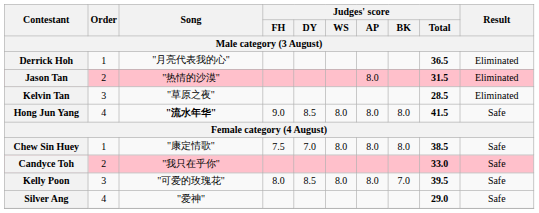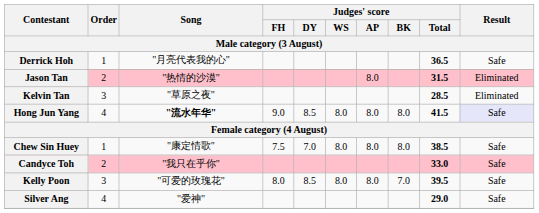 <table class="wikitable plainrowheaders" style="text-align:center;">
 <tr>
 <th rowspan=2 scope="col" style="width:8em;">Contestant</th>
 <th rowspan=2 scope="col">Order</th>
 <th rowspan=2 scope="col" style="width:14em;">Song</th>
 <th colspan=6 scope="col">Judges' score</th>
 <th rowspan=2 scope="col" style="width:7em;">Result</th>
 </tr>
 <tr>
 <th style="width:2.7em;">FH</th>
 <th style="width:2.7em;">DY</th>
 <th style="width:2.7em;">WS</th>
 <th style="width:2.7em;">AP</th>
 <th style="width:2.7em;">BK</th>
 <th style="width:3.6em;">Total</th>
 </tr>
 <tr>
 <th colspan=10>Male category (3 August)</th>
 </tr>
 <tr>
 <th scope="row">Derrick Hoh</th>
 <td>1</td>
 <td>"月亮代表我的心"</td>
 <td></td>
 <td></td>
 <td></td>
 <td></td>
 <td></td>
 <td><strong>36.5</strong></td>
-<td>Eliminated</td>
+<td>Safe</td>
 </tr>
 <tr style="background:pink;">
 <th scope="row">Jason Tan</th>
 <td>2</td>
 <td>"热情的沙漠"</td>
 <td></td>
 <td></td>
 <td></td>
 <td>8.0</td>
 <td></td>
 <td><strong>31.5</strong></td>
 <td>Eliminated</td>
 </tr>
 <tr>
 <th scope="row">Kelvin Tan</th>
 <td>3</td>
 <td>"草原之夜"</td>
 <td></td>
 <td></td>
 <td></td>
 <td></td>
 <td></td>
 <td><strong>28.5</strong></td>
 <td>Eliminated</td>
 </tr>
 <tr>
 <th scope="row">Hong Jun Yang</th>
 <td>4</td>
 <td><strong>"流水年华"</strong></td>
 <td>9.0</td>
 <td>8.5</td>
 <td>8.0</td>
 <td>8.0</td>
 <td>8.0</td>
 <td><strong>41.5</strong></td>
-<td>Safe</td>
+<td style="background: lavender;">Safe</td>
 </tr>
 <tr>
 <th colspan=10>Female category (4 August)</th>
 </tr>
 <tr>
 <th scope="row">Chew Sin Huey</th>
 <td>1</td>
 <td>"康定情歌"</td>
 <td>7.5</td>
 <td>7.0</td>
 <td>8.0</td>
 <td>8.0</td>
 <td>8.0</td>
 <td><strong>38.5</strong></td>
 <td>Safe</td>
 </tr>
 <tr style="background:pink;">
 <th scope="row">Candyce Toh</th>
 <td>2</td>
 <td>"我只在乎你"</td>
 <td></td>
 <td></td>
 <td></td>
 <td></td>
 <td></td>
 <td><strong>33.0</strong></td>
 <td>Safe</td>
 </tr>
 <tr>
 <th scope="row">Kelly Poon</th>
 <td>3</td>
 <td>"可爱的玫瑰花"</td>
 <td>8.0</td>
 <td>8.5</td>
 <td>8.0</td>
 <td>8.0</td>
 <td>7.0</td>
 <td><strong>39.5</strong></td>
 <td>Safe</td>
 </tr>
 <tr>
 <th scope="row">Silver Ang</th>
 <td>4</td>
 <td>"爱神"</td>
 <td></td>
 <td></td>
 <td></td>
 <td></td>
 <td></td>
 <td><strong>29.0</strong></td>
 <td>Safe</td>
 </tr>
 <tr>
 </tr>
 </table>
